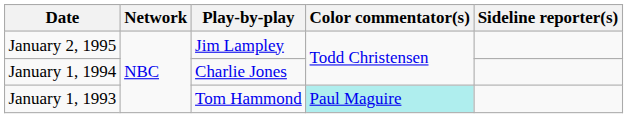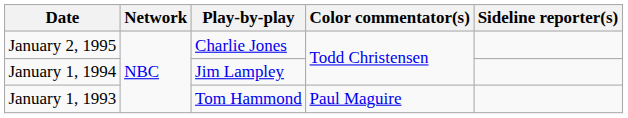 <table class="wikitable">
 <tr>
 <th>Date</th>
 <th>Network</th>
 <th>Play-by-play</th>
 <th>Color commentator(s)</th>
 <th>Sideline reporter(s)</th>
 </tr>
 <tr>
 <td>January 2, 1995</td>
 <td rowspan=3><a href='#'>NBC</a></td>
-<td><a href='#'>Jim Lampley</a></td>
+<td><a href='#'>Charlie Jones</a></td>
 <td rowspan=2><a href='#'>Todd Christensen</a></td>
 <td></td>
 </tr>
 <tr>
 <td>January 1, 1994</td>
-<td><a href='#'>Charlie Jones</a></td>
+<td><a href='#'>Jim Lampley</a></td>
 <td></td>
 </tr>
 <tr>
 <td>January 1, 1993</td>
 <td><a href='#'>Tom Hammond</a></td>
-<td style="background: paleturquoise;"><a href='#'>Paul Maguire</a></td>
+<td><a href='#'>Paul Maguire</a></td>
 <td></td>
 </tr>
 </table>
